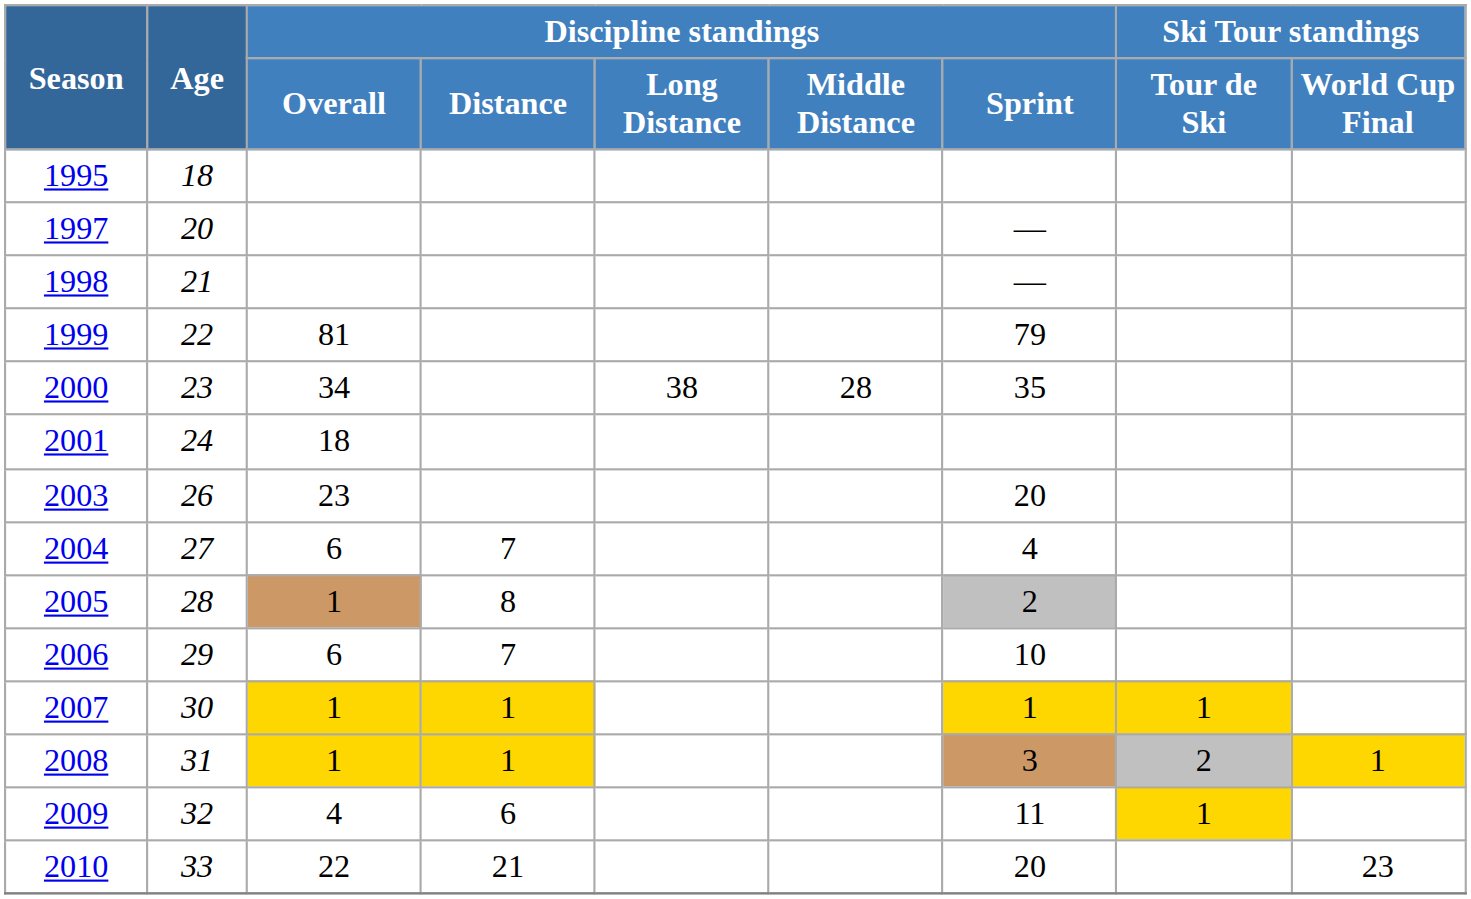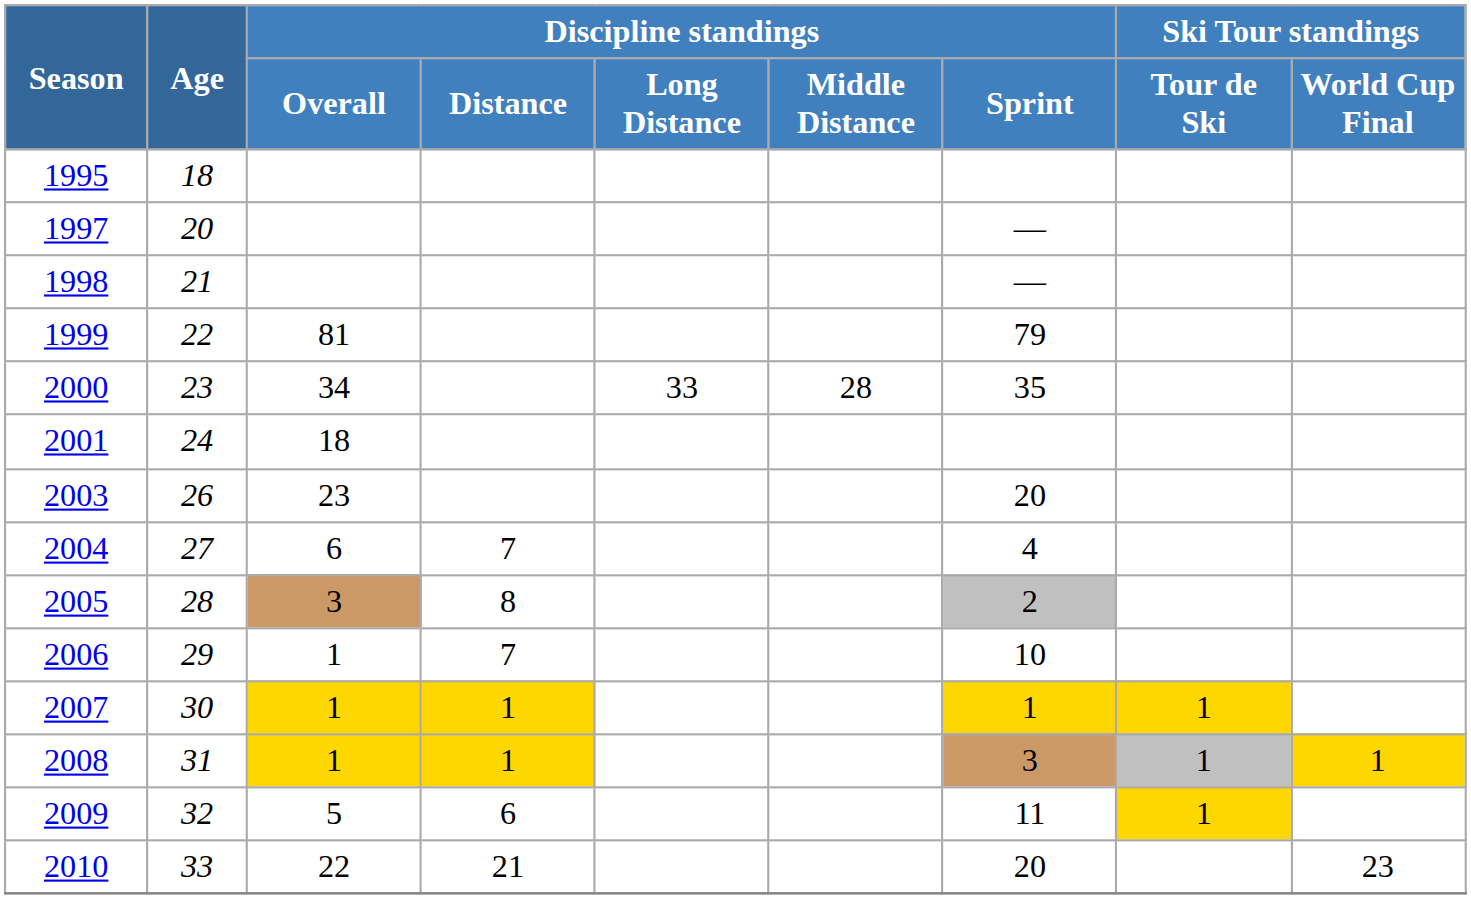 <table class="wikitable" style="font-size:95%; text-align:center; border:grey solid 1px; border-collapse:collapse; background:#ffffff;">
 <tr>
 <th style="background-color:#369; color:white; width:60px;" rowspan="2"> Season </th>
 <th style="background-color:#369; color:white; width:40px;" rowspan="2"> Age </th>
 <th style="background-color:#4180be; color:white;" colspan="5">Discipline standings</th>
 <th style="background-color:#4180be; color:white;" colspan="2">Ski Tour standings</th>
 </tr>
 <tr>
 <th style="background-color:#4180be; color:white; width:75px;">Overall</th>
 <th style="background-color:#4180be; color:white; width:75px;">Distance</th>
 <th style="background-color:#4180be; color:white; width:75px;">Long Distance</th>
 <th style="background-color:#4180be; color:white; width:75px;">Middle Distance</th>
 <th style="background-color:#4180be; color:white; width:75px;">Sprint</th>
 <th style="background-color:#4180be; color:white; width:75px;">Tour de<br>Ski</th>
 <th style="background-color:#4180be; color:white; width:75px;">World Cup<br>Final</th>
 </tr>
 <tr>
 <td><a href='#'>1995</a></td>
 <td><em>18</em></td>
 <td></td>
 <td></td>
 <td></td>
 <td></td>
 <td></td>
 <td></td>
 <td></td>
 </tr>
 <tr>
 <td><a href='#'>1997</a></td>
 <td><em>20</em></td>
 <td></td>
 <td></td>
 <td></td>
 <td></td>
 <td>—</td>
 <td></td>
 <td></td>
 </tr>
 <tr>
 <td><a href='#'>1998</a></td>
 <td><em>21</em></td>
 <td></td>
 <td></td>
 <td></td>
 <td></td>
 <td>—</td>
 <td></td>
 <td></td>
 </tr>
 <tr>
 <td><a href='#'>1999</a></td>
 <td><em>22</em></td>
 <td>81</td>
 <td></td>
 <td></td>
 <td></td>
 <td>79</td>
 <td></td>
 <td></td>
 </tr>
 <tr>
 <td><a href='#'>2000</a></td>
 <td><em>23</em></td>
 <td>34</td>
 <td></td>
-<td>38</td>
+<td>33</td>
 <td>28</td>
 <td>35</td>
 <td></td>
 <td></td>
 </tr>
 <tr>
 <td><a href='#'>2001</a></td>
 <td><em>24</em></td>
 <td>18</td>
 <td></td>
 <td></td>
 <td></td>
 <td></td>
 <td></td>
 <td></td>
 </tr>
 <tr>
 <td><a href='#'>2003</a></td>
 <td><em>26</em></td>
 <td>23</td>
 <td></td>
 <td></td>
 <td></td>
 <td>20</td>
 <td></td>
 <td></td>
 </tr>
 <tr>
 <td><a href='#'>2004</a></td>
 <td><em>27</em></td>
 <td>6</td>
 <td>7</td>
 <td></td>
 <td></td>
 <td>4</td>
 <td></td>
 <td></td>
 </tr>
 <tr>
 <td><a href='#'>2005</a></td>
 <td><em>28</em></td>
-<td style="background:#c96;">1</td>
+<td style="background:#c96;">3</td>
 <td>8</td>
 <td></td>
 <td></td>
 <td style="background:silver;">2</td>
 <td></td>
 <td></td>
 </tr>
 <tr>
 <td><a href='#'>2006</a></td>
 <td><em>29</em></td>
-<td>6</td>
+<td>1</td>
 <td>7</td>
 <td></td>
 <td></td>
 <td>10</td>
 <td></td>
 <td></td>
 </tr>
 <tr>
 <td><a href='#'>2007</a></td>
 <td><em>30</em></td>
 <td style="background:gold;">1</td>
 <td style="background:gold;">1</td>
 <td></td>
 <td></td>
 <td style="background:gold;">1</td>
 <td style="background:gold;">1</td>
 <td></td>
 </tr>
 <tr>
 <td><a href='#'>2008</a></td>
 <td><em>31</em></td>
 <td style="background:gold;">1</td>
 <td style="background:gold;">1</td>
 <td></td>
 <td></td>
 <td style="background:#c96;">3</td>
-<td style="background:silver;">2</td>
+<td style="background:silver;">1</td>
 <td style="background:gold;">1</td>
 </tr>
 <tr>
 <td><a href='#'>2009</a></td>
 <td><em>32</em></td>
-<td>4</td>
+<td>5</td>
 <td>6</td>
 <td></td>
 <td></td>
 <td>11</td>
 <td style="background:gold;">1</td>
 <td></td>
 </tr>
 <tr>
 <td><a href='#'>2010</a></td>
 <td><em>33</em></td>
 <td>22</td>
 <td>21</td>
 <td></td>
 <td></td>
 <td>20</td>
 <td></td>
 <td>23</td>
 </tr>
 <tr>
 </tr>
 </table>
